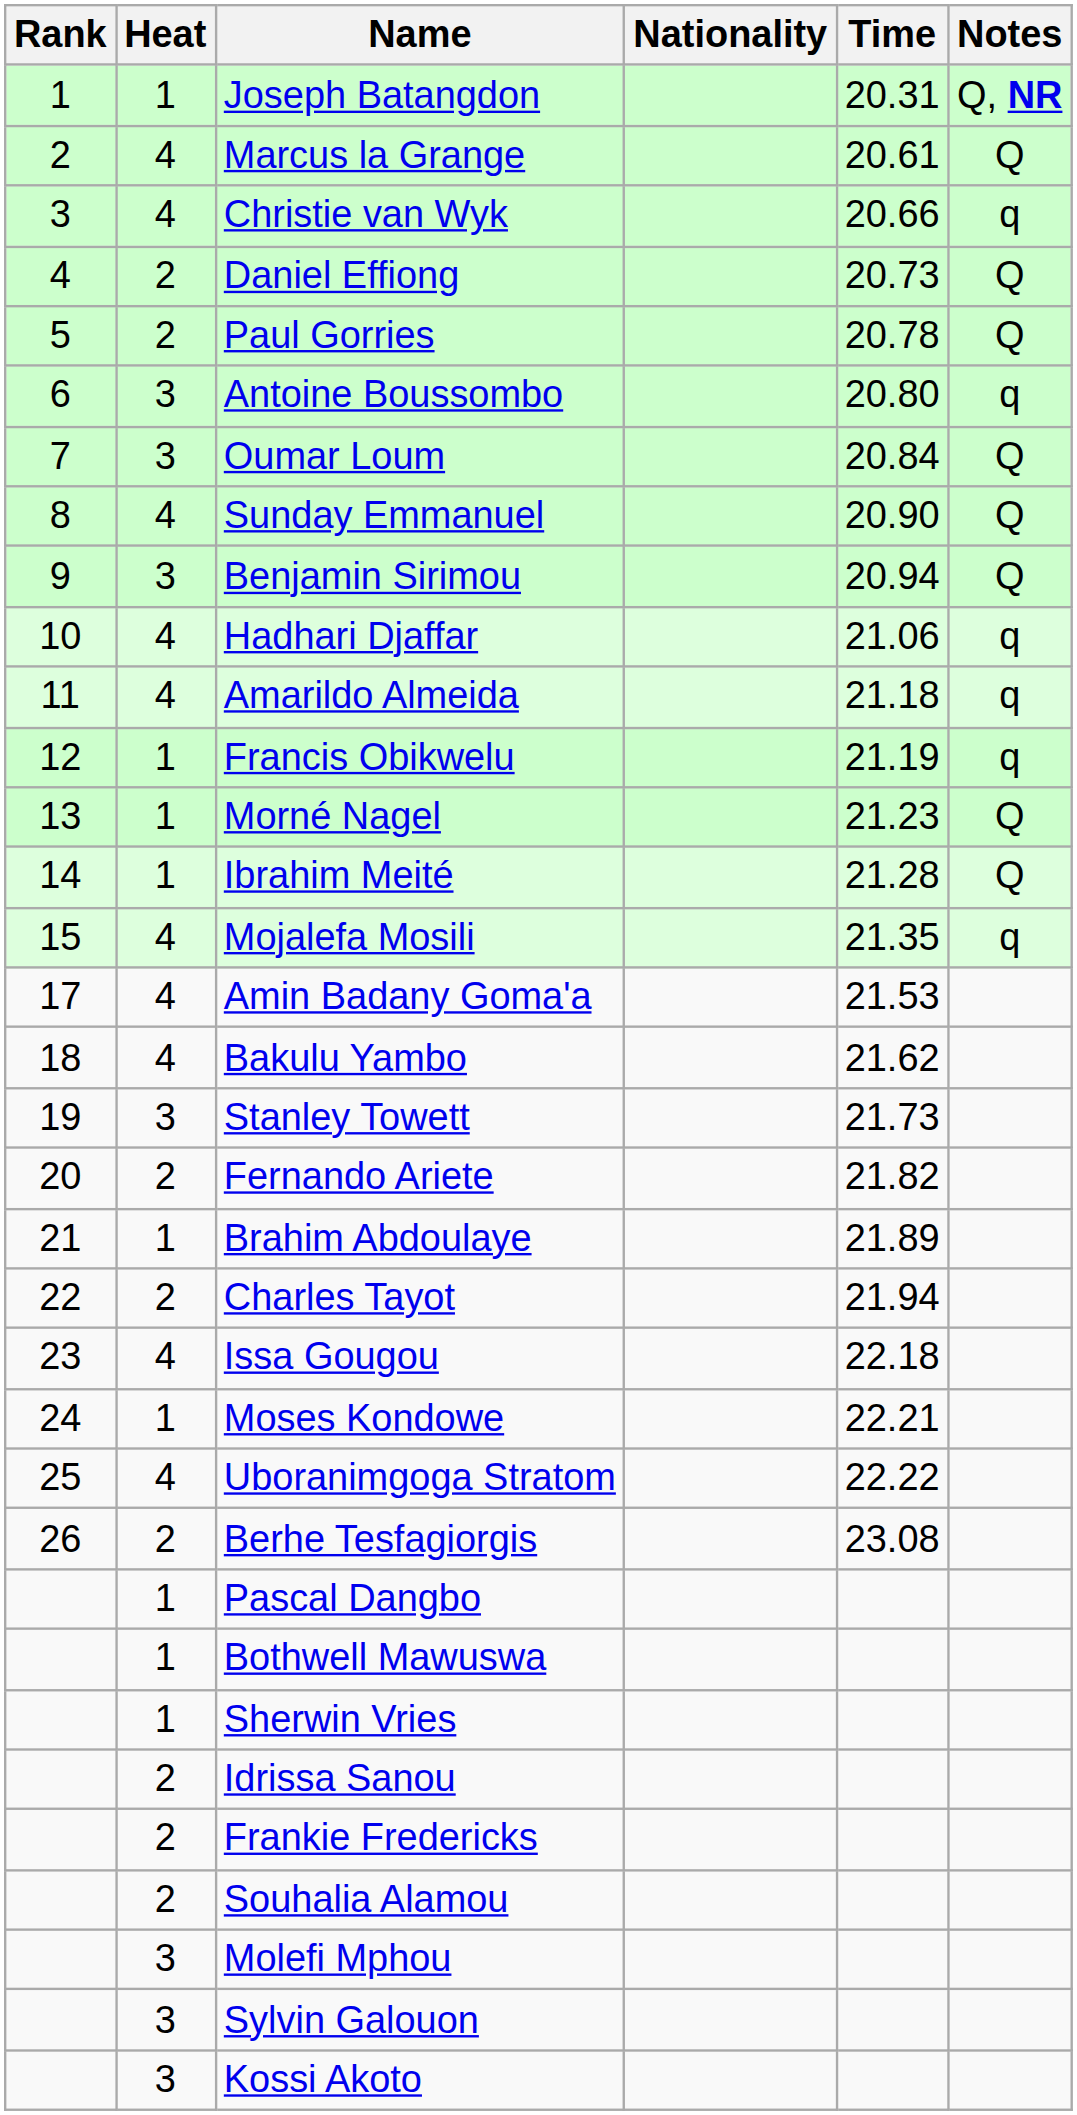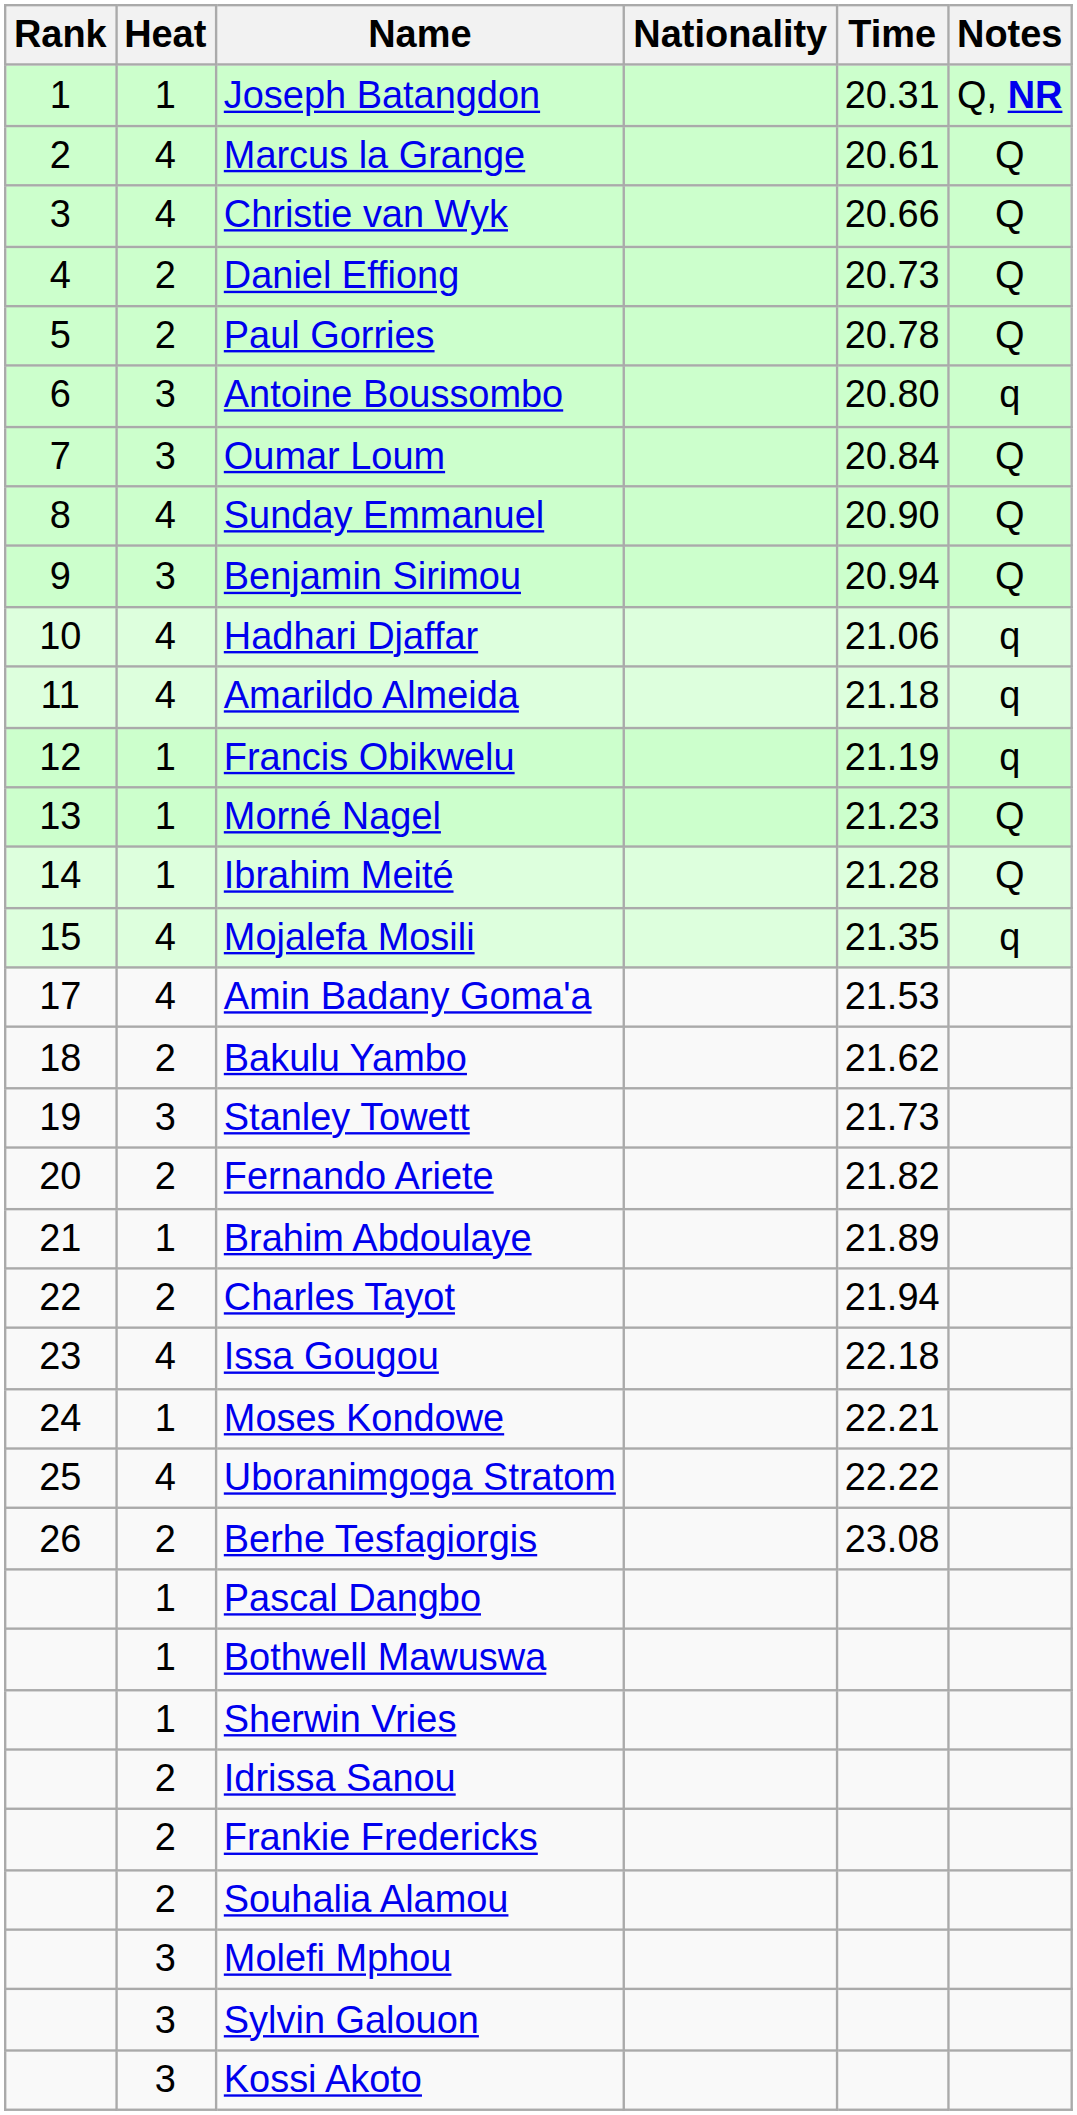 <table class="wikitable sortable" style="text-align:center">
 <tr>
 <th>Rank</th>
 <th>Heat</th>
 <th>Name</th>
 <th>Nationality</th>
 <th>Time</th>
 <th>Notes</th>
 </tr>
 <tr bgcolor=ccffcc>
 <td>1</td>
 <td>1</td>
 <td align=left><a href='#'>Joseph Batangdon</a></td>
 <td align=left></td>
 <td>20.31</td>
 <td>Q, <strong><a href='#'>NR</a></strong></td>
 </tr>
 <tr bgcolor=ccffcc>
 <td>2</td>
 <td>4</td>
 <td align=left><a href='#'>Marcus la Grange</a></td>
 <td align=left></td>
 <td>20.61</td>
 <td>Q</td>
 </tr>
 <tr bgcolor=ccffcc>
 <td>3</td>
 <td>4</td>
 <td align=left><a href='#'>Christie van Wyk</a></td>
 <td align=left></td>
 <td>20.66</td>
-<td>q</td>
+<td>Q</td>
 </tr>
 <tr bgcolor=ccffcc>
 <td>4</td>
 <td>2</td>
 <td align=left><a href='#'>Daniel Effiong</a></td>
 <td align=left></td>
 <td>20.73</td>
 <td>Q</td>
 </tr>
 <tr bgcolor=ccffcc>
 <td>5</td>
 <td>2</td>
 <td align=left><a href='#'>Paul Gorries</a></td>
 <td align=left></td>
 <td>20.78</td>
 <td>Q</td>
 </tr>
 <tr bgcolor=ccffcc>
 <td>6</td>
 <td>3</td>
 <td align=left><a href='#'>Antoine Boussombo</a></td>
 <td align=left></td>
 <td>20.80</td>
 <td>q</td>
 </tr>
 <tr bgcolor=ccffcc>
 <td>7</td>
 <td>3</td>
 <td align=left><a href='#'>Oumar Loum</a></td>
 <td align=left></td>
 <td>20.84</td>
 <td>Q</td>
 </tr>
 <tr bgcolor=ccffcc>
 <td>8</td>
 <td>4</td>
 <td align=left><a href='#'>Sunday Emmanuel</a></td>
 <td align=left></td>
 <td>20.90</td>
 <td>Q</td>
 </tr>
 <tr bgcolor=ccffcc>
 <td>9</td>
 <td>3</td>
 <td align=left><a href='#'>Benjamin Sirimou</a></td>
 <td align=left></td>
 <td>20.94</td>
 <td>Q</td>
 </tr>
 <tr bgcolor=ddffdd>
 <td>10</td>
 <td>4</td>
 <td align=left><a href='#'>Hadhari Djaffar</a></td>
 <td align=left></td>
 <td>21.06</td>
 <td>q</td>
 </tr>
 <tr bgcolor=ddffdd>
 <td>11</td>
 <td>4</td>
 <td align=left><a href='#'>Amarildo Almeida</a></td>
 <td align=left></td>
 <td>21.18</td>
 <td>q</td>
 </tr>
 <tr bgcolor=ccffcc>
 <td>12</td>
 <td>1</td>
 <td align=left><a href='#'>Francis Obikwelu</a></td>
 <td align=left></td>
 <td>21.19</td>
 <td>q</td>
 </tr>
 <tr bgcolor=ccffcc>
 <td>13</td>
 <td>1</td>
 <td align=left><a href='#'>Morné Nagel</a></td>
 <td align=left></td>
 <td>21.23</td>
 <td>Q</td>
 </tr>
 <tr bgcolor=ddffdd>
 <td>14</td>
 <td>1</td>
 <td align=left><a href='#'>Ibrahim Meité</a></td>
 <td align=left></td>
 <td>21.28</td>
 <td>Q</td>
 </tr>
 <tr bgcolor=ddffdd>
 <td>15</td>
 <td>4</td>
 <td align=left><a href='#'>Mojalefa Mosili</a></td>
 <td align=left></td>
 <td>21.35</td>
 <td>q</td>
 </tr>
 <tr>
 <td>17</td>
 <td>4</td>
 <td align=left><a href='#'>Amin Badany Goma'a</a></td>
 <td align=left></td>
 <td>21.53</td>
 <td></td>
 </tr>
 <tr>
 <td>18</td>
-<td>4</td>
+<td>2</td>
 <td align=left><a href='#'>Bakulu Yambo</a></td>
 <td align=left></td>
 <td>21.62</td>
 <td></td>
 </tr>
 <tr>
 <td>19</td>
 <td>3</td>
 <td align=left><a href='#'>Stanley Towett</a></td>
 <td align=left></td>
 <td>21.73</td>
 <td></td>
 </tr>
 <tr>
 <td>20</td>
 <td>2</td>
 <td align=left><a href='#'>Fernando Ariete</a></td>
 <td align=left></td>
 <td>21.82</td>
 <td></td>
 </tr>
 <tr>
 <td>21</td>
 <td>1</td>
 <td align=left><a href='#'>Brahim Abdoulaye</a></td>
 <td align=left></td>
 <td>21.89</td>
 <td></td>
 </tr>
 <tr>
 <td>22</td>
 <td>2</td>
 <td align=left><a href='#'>Charles Tayot</a></td>
 <td align=left></td>
 <td>21.94</td>
 <td></td>
 </tr>
 <tr>
 <td>23</td>
 <td>4</td>
 <td align=left><a href='#'>Issa Gougou</a></td>
 <td align=left></td>
 <td>22.18</td>
 <td></td>
 </tr>
 <tr>
 <td>24</td>
 <td>1</td>
 <td align=left><a href='#'>Moses Kondowe</a></td>
 <td align=left></td>
 <td>22.21</td>
 <td></td>
 </tr>
 <tr>
 <td>25</td>
 <td>4</td>
 <td align=left><a href='#'>Uboranimgoga Stratom</a></td>
 <td align=left></td>
 <td>22.22</td>
 <td></td>
 </tr>
 <tr>
 <td>26</td>
 <td>2</td>
 <td align=left><a href='#'>Berhe Tesfagiorgis</a></td>
 <td align=left></td>
 <td>23.08</td>
 <td></td>
 </tr>
 <tr>
 <td></td>
 <td>1</td>
 <td align=left><a href='#'>Pascal Dangbo</a></td>
 <td align=left></td>
 <td></td>
 <td></td>
 </tr>
 <tr>
 <td></td>
 <td>1</td>
 <td align=left><a href='#'>Bothwell Mawuswa</a></td>
 <td align=left></td>
 <td></td>
 <td></td>
 </tr>
 <tr>
 <td></td>
 <td>1</td>
 <td align=left><a href='#'>Sherwin Vries</a></td>
 <td align=left></td>
 <td></td>
 <td></td>
 </tr>
 <tr>
 <td></td>
 <td>2</td>
 <td align=left><a href='#'>Idrissa Sanou</a></td>
 <td align=left></td>
 <td></td>
 <td></td>
 </tr>
 <tr>
 <td></td>
 <td>2</td>
 <td align=left><a href='#'>Frankie Fredericks</a></td>
 <td align=left></td>
 <td></td>
 <td></td>
 </tr>
 <tr>
 <td></td>
 <td>2</td>
 <td align=left><a href='#'>Souhalia Alamou</a></td>
 <td align=left></td>
 <td></td>
 <td></td>
 </tr>
 <tr>
 <td></td>
 <td>3</td>
 <td align=left><a href='#'>Molefi Mphou</a></td>
 <td align=left></td>
 <td></td>
 <td></td>
 </tr>
 <tr>
 <td></td>
 <td>3</td>
 <td align=left><a href='#'>Sylvin Galouon</a></td>
 <td align=left></td>
 <td></td>
 <td></td>
 </tr>
 <tr>
 <td></td>
 <td>3</td>
 <td align=left><a href='#'>Kossi Akoto</a></td>
 <td align=left></td>
 <td></td>
 <td></td>
 </tr>
 </table>
